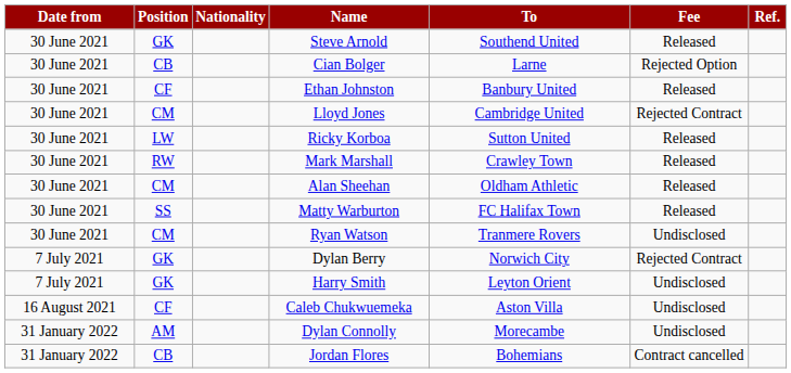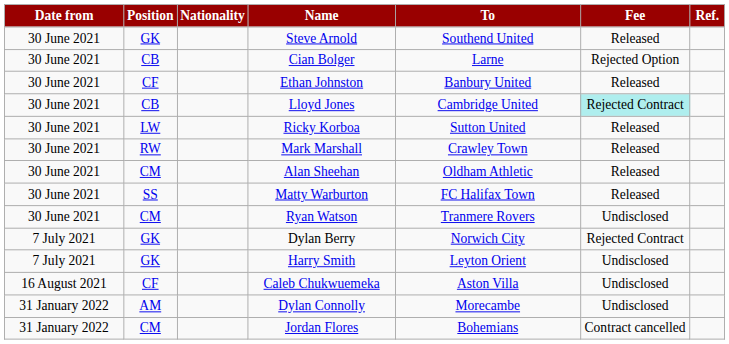 <table class="wikitable"  style="text-align:center; font-size:90%; ">
 <tr>
 <th style="background:#990000; color:white; width:120px;">Date from</th>
 <th style="background:#990000; color:white; width:50px;">Position</th>
 <th style="background:#990000; color:white; width:50px;">Nationality</th>
 <th style="background:#990000; color:white; width:150px;">Name</th>
 <th style="background:#990000; color:white; width:190px;">To</th>
 <th style="background:#990000; color:white; width:110px;">Fee</th>
 <th style="background:#990000; color:white; width:30px;">Ref.</th>
 </tr>
 <tr>
 <td>30 June 2021</td>
 <td><a href='#'>GK</a></td>
 <td></td>
 <td><a href='#'>Steve Arnold</a></td>
 <td> <a href='#'>Southend United</a></td>
 <td>Released</td>
 <td></td>
 </tr>
 <tr>
 <td>30 June 2021</td>
 <td><a href='#'>CB</a></td>
 <td></td>
 <td><a href='#'>Cian Bolger</a></td>
 <td> <a href='#'>Larne</a></td>
 <td>Rejected Option</td>
 <td></td>
 </tr>
 <tr>
 <td>30 June 2021</td>
 <td><a href='#'>CF</a></td>
 <td></td>
 <td><a href='#'>Ethan Johnston</a></td>
 <td> <a href='#'>Banbury United</a></td>
 <td>Released</td>
 <td></td>
 </tr>
 <tr>
 <td>30 June 2021</td>
-<td><a href='#'>CM</a></td>
+<td><a href='#'>CB</a></td>
 <td></td>
 <td><a href='#'>Lloyd Jones</a></td>
 <td> <a href='#'>Cambridge United</a></td>
-<td>Rejected Contract</td>
+<td style="background: paleturquoise;">Rejected Contract</td>
 <td></td>
 </tr>
 <tr>
 <td>30 June 2021</td>
 <td><a href='#'>LW</a></td>
 <td></td>
 <td><a href='#'>Ricky Korboa</a></td>
 <td> <a href='#'>Sutton United</a></td>
 <td>Released</td>
 <td></td>
 </tr>
 <tr>
 <td>30 June 2021</td>
 <td><a href='#'>RW</a></td>
 <td></td>
 <td><a href='#'>Mark Marshall</a></td>
 <td> <a href='#'>Crawley Town</a></td>
 <td>Released</td>
 <td></td>
 </tr>
 <tr>
 <td>30 June 2021</td>
 <td><a href='#'>CM</a></td>
 <td></td>
 <td><a href='#'>Alan Sheehan</a></td>
 <td> <a href='#'>Oldham Athletic</a></td>
 <td>Released</td>
 <td></td>
 </tr>
 <tr>
 <td>30 June 2021</td>
 <td><a href='#'>SS</a></td>
 <td></td>
 <td><a href='#'>Matty Warburton</a></td>
 <td> <a href='#'>FC Halifax Town</a></td>
 <td>Released</td>
 <td></td>
 </tr>
 <tr>
 <td>30 June 2021</td>
 <td><a href='#'>CM</a></td>
 <td></td>
 <td><a href='#'>Ryan Watson</a></td>
 <td> <a href='#'>Tranmere Rovers</a></td>
 <td>Undisclosed</td>
 <td></td>
 </tr>
 <tr>
 <td>7 July 2021</td>
 <td><a href='#'>GK</a></td>
 <td></td>
 <td>Dylan Berry</td>
 <td> <a href='#'>Norwich City</a></td>
 <td>Rejected Contract</td>
 <td></td>
 </tr>
 <tr>
 <td>7 July 2021</td>
 <td><a href='#'>GK</a></td>
 <td></td>
 <td><a href='#'>Harry Smith</a></td>
 <td> <a href='#'>Leyton Orient</a></td>
 <td>Undisclosed</td>
 <td></td>
 </tr>
 <tr>
 <td>16 August 2021</td>
 <td><a href='#'>CF</a></td>
 <td></td>
 <td><a href='#'>Caleb Chukwuemeka</a></td>
 <td> <a href='#'>Aston Villa</a></td>
 <td>Undisclosed</td>
 <td></td>
 </tr>
 <tr>
 <td>31 January 2022</td>
 <td><a href='#'>AM</a></td>
 <td></td>
 <td><a href='#'>Dylan Connolly</a></td>
 <td> <a href='#'>Morecambe</a></td>
 <td>Undisclosed</td>
 <td></td>
 </tr>
 <tr>
 <td>31 January 2022</td>
-<td><a href='#'>CB</a></td>
+<td><a href='#'>CM</a></td>
 <td></td>
 <td><a href='#'>Jordan Flores</a></td>
 <td> <a href='#'>Bohemians</a></td>
 <td>Contract cancelled</td>
 <td></td>
 </tr>
 </table>
